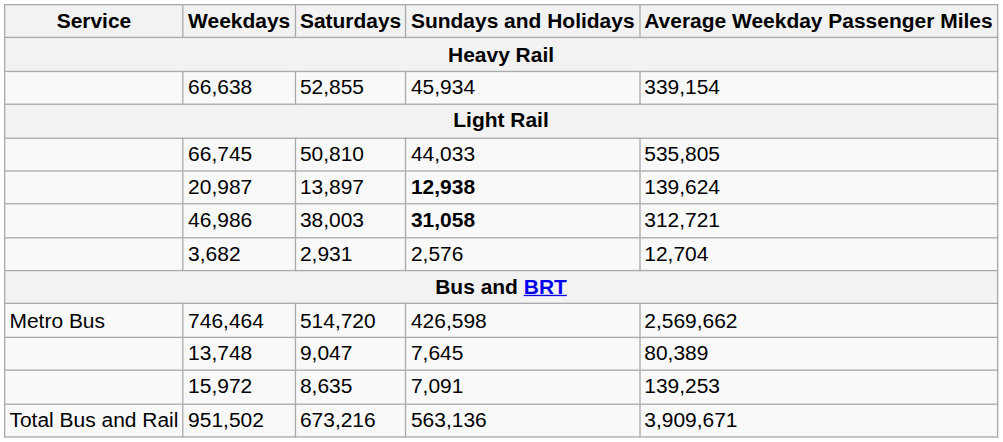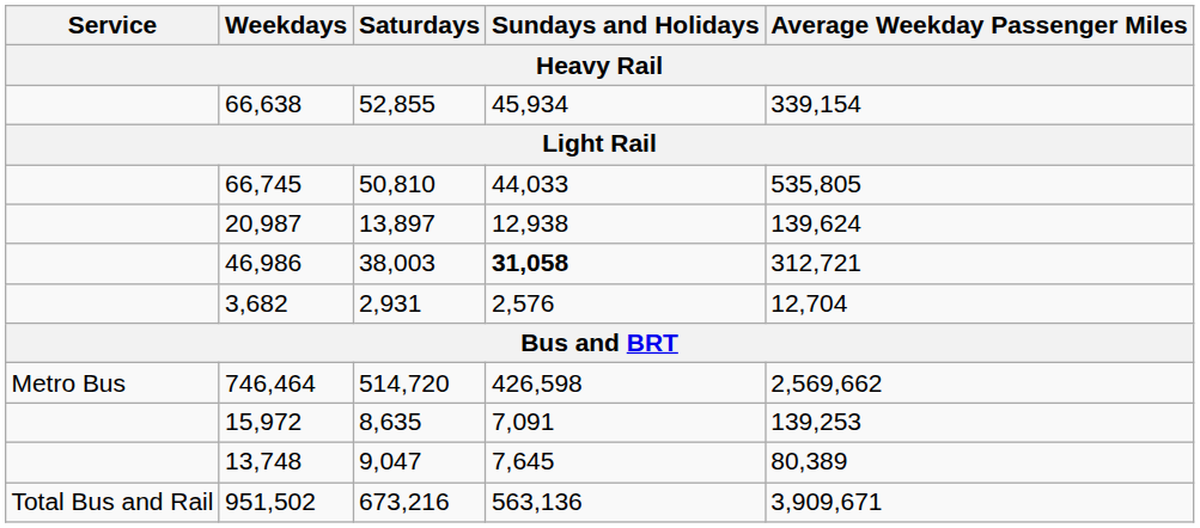 <table class="wikitable">
 <tr>
 <th>Service</th>
 <th>Weekdays</th>
 <th>Saturdays</th>
 <th>Sundays and Holidays</th>
 <th>Average Weekday Passenger Miles</th>
 </tr>
 <tr>
 <th colspan=5>Heavy Rail</th>
 </tr>
 <tr>
 <td><br></td>
 <td>66,638</td>
 <td>52,855</td>
 <td>45,934</td>
 <td>339,154</td>
 </tr>
 <tr>
 <th colspan=5>Light Rail</th>
 </tr>
 <tr>
 <td></td>
 <td>66,745</td>
 <td>50,810</td>
 <td>44,033</td>
 <td>535,805</td>
 </tr>
 <tr>
 <td></td>
 <td>20,987</td>
 <td>13,897</td>
-<td><strong>12,938</strong></td>
+<td>12,938</td>
 <td>139,624</td>
 </tr>
 <tr>
 <td></td>
 <td>46,986</td>
 <td>38,003</td>
 <td><strong>31,058</strong></td>
 <td>312,721</td>
 </tr>
 <tr>
 <td></td>
 <td>3,682</td>
 <td>2,931</td>
 <td>2,576</td>
 <td>12,704</td>
 </tr>
 <tr>
 <th colspan=5>Bus and <a href='#'>BRT</a></th>
 </tr>
 <tr>
 <td>Metro Bus</td>
 <td>746,464</td>
 <td>514,720</td>
 <td>426,598</td>
 <td>2,569,662</td>
 </tr>
 <tr>
 <td></td>
+<td>15,972</td>
+<td>8,635</td>
+<td>7,091</td>
+<td>139,253</td>
+</tr>
+<tr>
+<td></td>
 <td>13,748</td>
 <td>9,047</td>
 <td>7,645</td>
 <td>80,389</td>
-</tr>
-<tr>
-<td></td>
-<td>15,972</td>
-<td>8,635</td>
-<td>7,091</td>
-<td>139,253</td>
 </tr>
 <tr>
 <td>Total Bus and Rail</td>
 <td>951,502</td>
 <td>673,216</td>
 <td>563,136</td>
 <td>3,909,671</td>
 </tr>
 </table>
